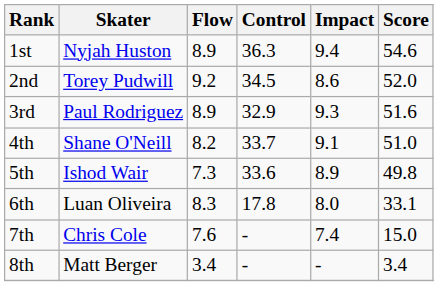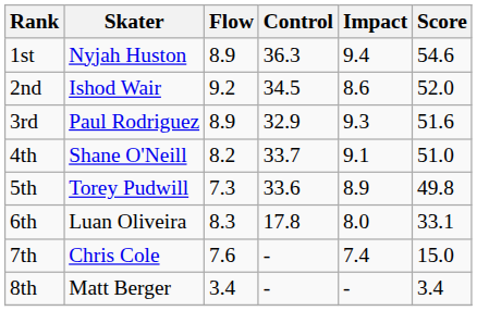 <table class="wikitable">
 <tr>
 <th>Rank</th>
 <th>Skater</th>
 <th>Flow</th>
 <th>Control</th>
 <th>Impact</th>
 <th>Score</th>
 </tr>
 <tr>
 <td>1st</td>
 <td><a href='#'>Nyjah Huston</a></td>
 <td>8.9</td>
 <td>36.3</td>
 <td>9.4</td>
 <td>54.6</td>
 </tr>
 <tr>
 <td>2nd</td>
-<td><a href='#'>Torey Pudwill</a></td>
+<td><a href='#'>Ishod Wair</a></td>
 <td>9.2</td>
 <td>34.5</td>
 <td>8.6</td>
 <td>52.0</td>
 </tr>
 <tr>
 <td>3rd</td>
 <td><a href='#'>Paul Rodriguez</a></td>
 <td>8.9</td>
 <td>32.9</td>
 <td>9.3</td>
 <td>51.6</td>
 </tr>
 <tr>
 <td>4th</td>
 <td><a href='#'>Shane O'Neill</a></td>
 <td>8.2</td>
 <td>33.7</td>
 <td>9.1</td>
 <td>51.0</td>
 </tr>
 <tr>
 <td>5th</td>
-<td><a href='#'>Ishod Wair</a></td>
+<td><a href='#'>Torey Pudwill</a></td>
 <td>7.3</td>
 <td>33.6</td>
 <td>8.9</td>
 <td>49.8</td>
 </tr>
 <tr>
 <td>6th</td>
 <td>Luan Oliveira</td>
 <td>8.3</td>
 <td>17.8</td>
 <td>8.0</td>
 <td>33.1</td>
 </tr>
 <tr>
 <td>7th</td>
 <td><a href='#'>Chris Cole</a></td>
 <td>7.6</td>
 <td>-</td>
 <td>7.4</td>
 <td>15.0</td>
 </tr>
 <tr>
 <td>8th</td>
 <td>Matt Berger</td>
 <td>3.4</td>
 <td>-</td>
 <td>-</td>
 <td>3.4</td>
 </tr>
 <tr>
 </tr>
 </table>
